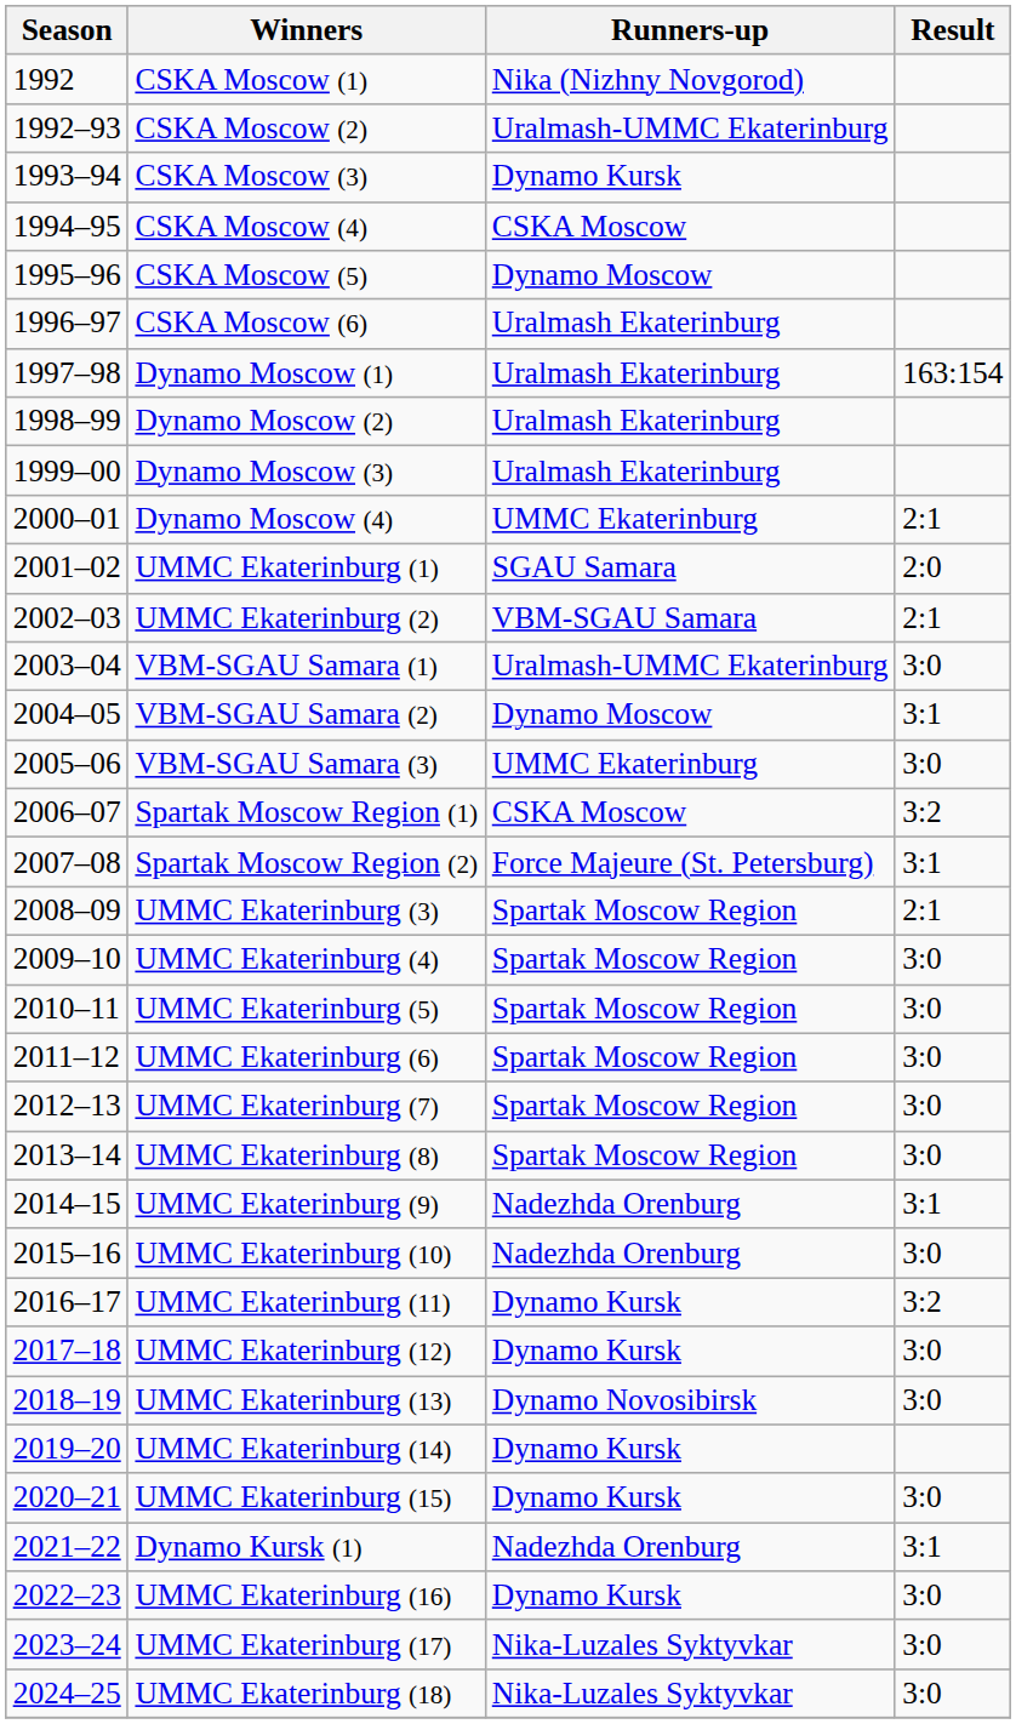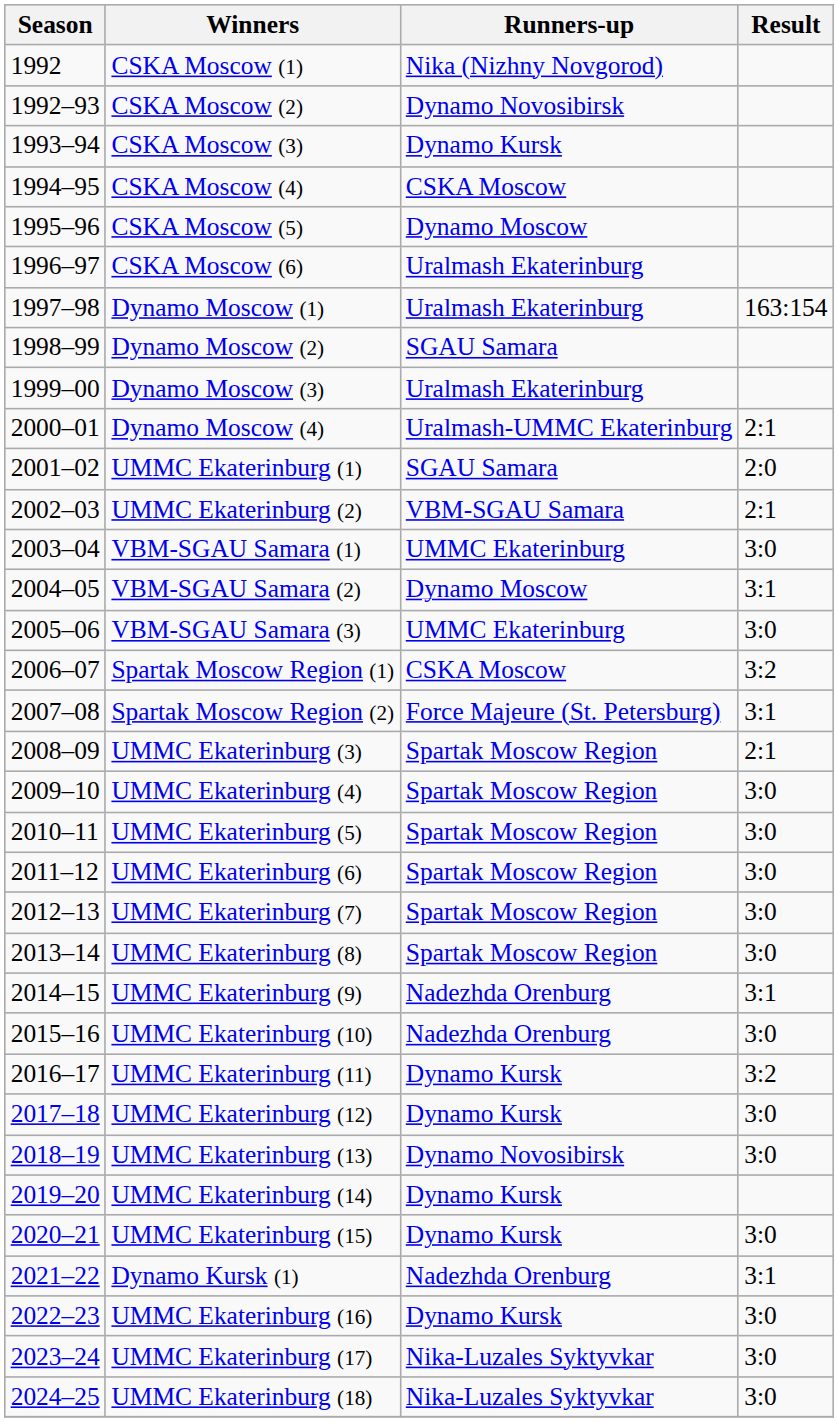 <table class="wikitable">
 <tr>
 <th>Season</th>
 <th>Winners</th>
 <th>Runners-up</th>
 <th>Result</th>
 </tr>
 <tr>
 <td>1992</td>
 <td><a href='#'>CSKA Moscow</a> <small>(1)</small></td>
 <td><a href='#'>Nika (Nizhny Novgorod)</a></td>
 <td></td>
 </tr>
 <tr>
 <td>1992–93</td>
 <td><a href='#'>CSKA Moscow</a> <small>(2)</small></td>
-<td><a href='#'>Uralmash-UMMC Ekaterinburg</a></td>
+<td><a href='#'>Dynamo Novosibirsk</a></td>
 <td></td>
 </tr>
 <tr>
 <td>1993–94</td>
 <td><a href='#'>CSKA Moscow</a> <small>(3)</small></td>
 <td><a href='#'>Dynamo Kursk</a></td>
 <td></td>
 </tr>
 <tr>
 <td>1994–95</td>
 <td><a href='#'>CSKA Moscow</a> <small>(4)</small></td>
 <td><a href='#'>CSKA Moscow</a></td>
 <td></td>
 </tr>
 <tr>
 <td>1995–96</td>
 <td><a href='#'>CSKA Moscow</a> <small>(5)</small></td>
 <td><a href='#'>Dynamo Moscow</a></td>
 <td></td>
 </tr>
 <tr>
 <td>1996–97</td>
 <td><a href='#'>CSKA Moscow</a> <small>(6)</small></td>
 <td><a href='#'>Uralmash Ekaterinburg</a></td>
 <td></td>
 </tr>
 <tr>
 <td>1997–98</td>
 <td><a href='#'>Dynamo Moscow</a> <small>(1)</small></td>
 <td><a href='#'>Uralmash Ekaterinburg</a></td>
 <td>163:154</td>
 </tr>
 <tr>
 <td>1998–99</td>
 <td><a href='#'>Dynamo Moscow</a> <small>(2)</small></td>
-<td><a href='#'>Uralmash Ekaterinburg</a></td>
+<td><a href='#'>SGAU Samara</a></td>
 <td></td>
 </tr>
 <tr>
 <td>1999–00</td>
 <td><a href='#'>Dynamo Moscow</a> <small>(3)</small></td>
 <td><a href='#'>Uralmash Ekaterinburg</a></td>
 <td></td>
 </tr>
 <tr>
 <td>2000–01</td>
 <td><a href='#'>Dynamo Moscow</a> <small>(4)</small></td>
-<td><a href='#'>UMMC Ekaterinburg</a></td>
+<td><a href='#'>Uralmash-UMMC Ekaterinburg</a></td>
 <td>2:1</td>
 </tr>
 <tr>
 <td>2001–02</td>
 <td><a href='#'>UMMC Ekaterinburg</a> <small>(1)</small></td>
 <td><a href='#'>SGAU Samara</a></td>
 <td>2:0</td>
 </tr>
 <tr>
 <td>2002–03</td>
 <td><a href='#'>UMMC Ekaterinburg</a> <small>(2)</small></td>
 <td><a href='#'>VBM-SGAU Samara</a></td>
 <td>2:1</td>
 </tr>
 <tr>
 <td>2003–04</td>
 <td><a href='#'>VBM-SGAU Samara</a> <small>(1)</small></td>
-<td><a href='#'>Uralmash-UMMC Ekaterinburg</a></td>
+<td><a href='#'>UMMC Ekaterinburg</a></td>
 <td>3:0</td>
 </tr>
 <tr>
 <td>2004–05</td>
 <td><a href='#'>VBM-SGAU Samara</a> <small>(2)</small></td>
 <td><a href='#'>Dynamo Moscow</a></td>
 <td>3:1</td>
 </tr>
 <tr>
 <td>2005–06</td>
 <td><a href='#'>VBM-SGAU Samara</a> <small>(3)</small></td>
 <td><a href='#'>UMMC Ekaterinburg</a></td>
 <td>3:0</td>
 </tr>
 <tr>
 <td>2006–07</td>
 <td><a href='#'>Spartak Moscow Region</a> <small>(1)</small></td>
 <td><a href='#'>CSKA Moscow</a></td>
 <td>3:2</td>
 </tr>
 <tr>
 <td>2007–08</td>
 <td><a href='#'>Spartak Moscow Region</a> <small>(2)</small></td>
 <td><a href='#'>Force Majeure (St. Petersburg)</a></td>
 <td>3:1</td>
 </tr>
 <tr>
 <td>2008–09</td>
 <td><a href='#'>UMMC Ekaterinburg</a> <small>(3)</small></td>
 <td><a href='#'>Spartak Moscow Region</a></td>
 <td>2:1</td>
 </tr>
 <tr>
 <td>2009–10</td>
 <td><a href='#'>UMMC Ekaterinburg</a> <small>(4)</small></td>
 <td><a href='#'>Spartak Moscow Region</a></td>
 <td>3:0</td>
 </tr>
 <tr>
 <td>2010–11</td>
 <td><a href='#'>UMMC Ekaterinburg</a> <small>(5)</small></td>
 <td><a href='#'>Spartak Moscow Region</a></td>
 <td>3:0</td>
 </tr>
 <tr>
 <td>2011–12</td>
 <td><a href='#'>UMMC Ekaterinburg</a> <small>(6)</small></td>
 <td><a href='#'>Spartak Moscow Region</a></td>
 <td>3:0</td>
 </tr>
 <tr>
 <td>2012–13</td>
 <td><a href='#'>UMMC Ekaterinburg</a> <small>(7)</small></td>
 <td><a href='#'>Spartak Moscow Region</a></td>
 <td>3:0</td>
 </tr>
 <tr>
 <td>2013–14</td>
 <td><a href='#'>UMMC Ekaterinburg</a> <small>(8)</small></td>
 <td><a href='#'>Spartak Moscow Region</a></td>
 <td>3:0</td>
 </tr>
 <tr>
 <td>2014–15</td>
 <td><a href='#'>UMMC Ekaterinburg</a> <small>(9)</small></td>
 <td><a href='#'>Nadezhda Orenburg</a></td>
 <td>3:1</td>
 </tr>
 <tr>
 <td>2015–16</td>
 <td><a href='#'>UMMC Ekaterinburg</a> <small>(10)</small></td>
 <td><a href='#'>Nadezhda Orenburg</a></td>
 <td>3:0</td>
 </tr>
 <tr>
 <td>2016–17</td>
 <td><a href='#'>UMMC Ekaterinburg</a> <small>(11)</small></td>
 <td><a href='#'>Dynamo Kursk</a></td>
 <td>3:2</td>
 </tr>
 <tr>
 <td><a href='#'>2017–18</a></td>
 <td><a href='#'>UMMC Ekaterinburg</a> <small>(12)</small></td>
 <td><a href='#'>Dynamo Kursk</a></td>
 <td>3:0</td>
 </tr>
 <tr>
 <td><a href='#'>2018–19</a></td>
 <td><a href='#'>UMMC Ekaterinburg</a> <small>(13)</small></td>
 <td><a href='#'>Dynamo Novosibirsk</a></td>
 <td>3:0</td>
 </tr>
 <tr>
 <td><a href='#'>2019–20</a></td>
 <td><a href='#'>UMMC Ekaterinburg</a> <small>(14)</small></td>
 <td><a href='#'>Dynamo Kursk</a></td>
 <td></td>
 </tr>
 <tr>
 <td><a href='#'>2020–21</a></td>
 <td><a href='#'>UMMC Ekaterinburg</a> <small>(15)</small></td>
 <td><a href='#'>Dynamo Kursk</a></td>
 <td>3:0</td>
 </tr>
 <tr>
 <td><a href='#'>2021–22</a></td>
 <td><a href='#'>Dynamo Kursk</a> <small>(1)</small></td>
 <td><a href='#'>Nadezhda Orenburg</a></td>
 <td>3:1</td>
 </tr>
 <tr>
 <td><a href='#'>2022–23</a></td>
 <td><a href='#'>UMMC Ekaterinburg</a> <small>(16)</small></td>
 <td><a href='#'>Dynamo Kursk</a></td>
 <td>3:0</td>
 </tr>
 <tr>
 <td><a href='#'>2023–24</a></td>
 <td><a href='#'>UMMC Ekaterinburg</a> <small>(17)</small></td>
 <td><a href='#'>Nika-Luzales Syktyvkar</a></td>
 <td>3:0</td>
 </tr>
 <tr>
 <td><a href='#'>2024–25</a></td>
 <td><a href='#'>UMMC Ekaterinburg</a> <small>(18)</small></td>
 <td><a href='#'>Nika-Luzales Syktyvkar</a></td>
 <td>3:0</td>
 </tr>
 <tr>
 </tr>
 </table>
